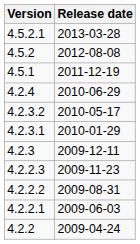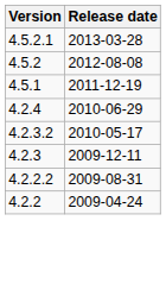 <table class=wikitable>
 <tr>
 <th>Version</th>
 <th>Release date</th>
 </tr>
 <tr>
 <td>4.5.2.1</td>
 <td>2013-03-28</td>
 </tr>
 <tr>
 <td>4.5.2</td>
 <td>2012-08-08</td>
 </tr>
 <tr>
 <td>4.5.1</td>
 <td>2011-12-19</td>
 </tr>
 <tr>
 <td>4.2.4</td>
 <td>2010-06-29</td>
 </tr>
 <tr>
 <td>4.2.3.2</td>
 <td>2010-05-17</td>
 </tr>
 <tr>
-<td>4.2.3.1</td>
-<td>2010-01-29</td>
-</tr>
-<tr>
 <td>4.2.3</td>
 <td>2009-12-11</td>
-</tr>
-<tr>
-<td>4.2.2.3</td>
-<td>2009-11-23</td>
 </tr>
 <tr>
 <td>4.2.2.2</td>
 <td>2009-08-31</td>
 </tr>
 <tr>
-<td>4.2.2.1</td>
-<td>2009-06-03</td>
-</tr>
-<tr>
 <td>4.2.2</td>
 <td>2009-04-24</td>
 </tr>
 </table>
